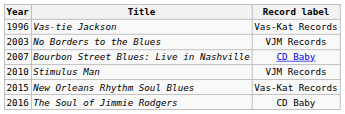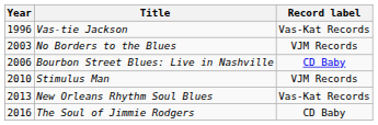 <table class="wikitable sortable">
 <tr>
 <th>Year</th>
 <th>Title</th>
 <th>Record label</th>
 </tr>
 <tr>
 <td>1996</td>
 <td><em>Vas-tie Jackson</em></td>
 <td style="text-align:center;">Vas-Kat Records</td>
 </tr>
 <tr>
 <td>2003</td>
 <td><em>No Borders to the Blues</em></td>
 <td style="text-align:center;">VJM Records</td>
 </tr>
 <tr>
-<td>2007</td>
+<td>2006</td>
 <td><em>Bourbon Street Blues: Live in Nashville</em></td>
 <td style="text-align:center;"><a href='#'>CD Baby</a></td>
 </tr>
 <tr>
 <td>2010</td>
 <td><em>Stimulus Man</em></td>
 <td style="text-align:center;">VJM Records</td>
 </tr>
 <tr>
-<td>2015</td>
+<td>2013</td>
 <td><em>New Orleans Rhythm Soul Blues</em></td>
 <td style="text-align:center;">Vas-Kat Records</td>
 </tr>
 <tr>
 <td>2016</td>
 <td><em>The Soul of Jimmie Rodgers</em></td>
 <td style="text-align:center;">CD Baby</td>
 </tr>
 </table>
